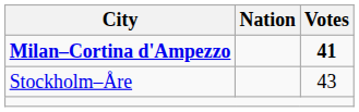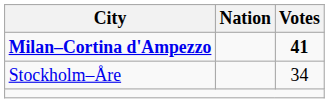 <table class="wikitable">
 <tr>
 <th scope="col">City</th>
 <th scope="col">Nation</th>
 <th scope="col">Votes</th>
 </tr>
 <tr>
 <td><strong><a href='#'>Milan–Cortina d'Ampezzo</a></strong></td>
 <td><strong></strong></td>
 <td style="text-align: center;"><strong>41</strong></td>
 </tr>
 <tr>
 <td><a href='#'>Stockholm–Åre</a></td>
 <td></td>
-<td style="text-align: center;">43</td>
+<td style="text-align: center;">34</td>
 </tr>
 <tr>
 <td colspan="3" style="text-align: center;"></td>
 </tr>
 </table>
